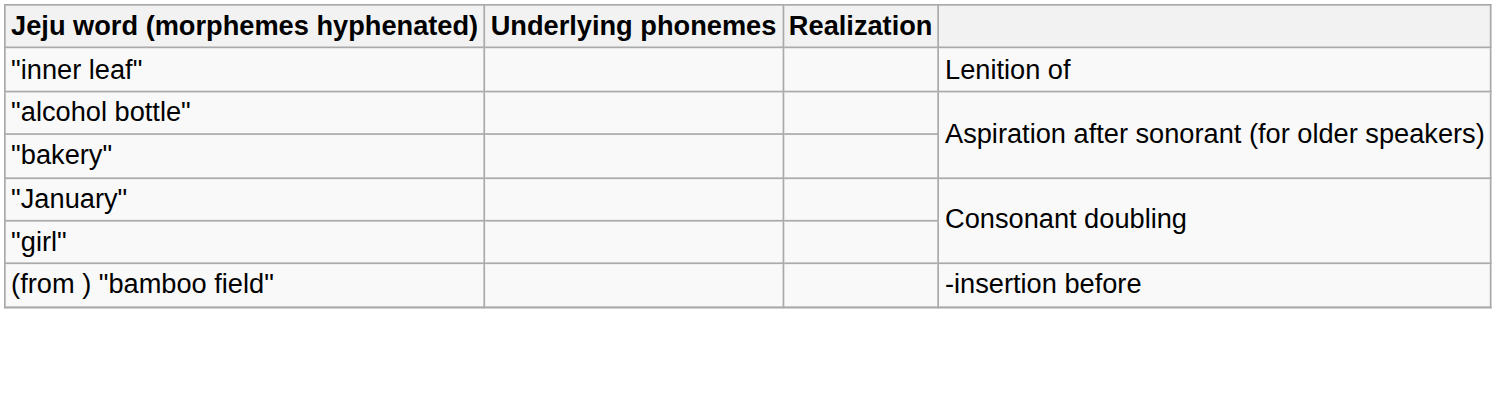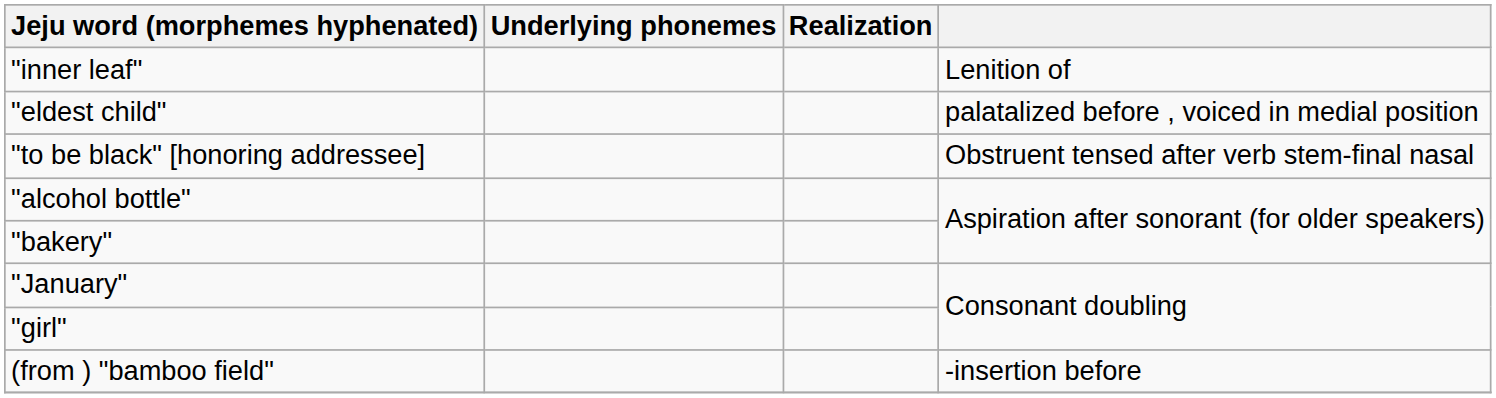 <table class="wikitable">
 <tr>
 <th>Jeju word (morphemes hyphenated)</th>
 <th>Underlying phonemes</th>
 <th>Realization</th>
 <th></th>
 </tr>
 <tr>
 <td>  "inner leaf"</td>
 <td></td>
 <td></td>
 <td>Lenition of </td>
+</tr>
+<tr>
+<td>  "eldest child"</td>
+<td></td>
+<td></td>
+<td> palatalized before , voiced in medial position</td>
+</tr>
+<tr>
+<td>  "to be black" [honoring addressee]</td>
+<td></td>
+<td></td>
+<td>Obstruent tensed after verb stem-final nasal</td>
 </tr>
 <tr>
 <td>  "alcohol bottle"</td>
 <td></td>
 <td></td>
 <td rowspan="2">Aspiration after sonorant (for older speakers)</td>
 </tr>
 <tr>
 <td>  "bakery"</td>
 <td></td>
 <td></td>
 </tr>
 <tr>
 <td>  "January"</td>
 <td></td>
 <td></td>
 <td rowspan="2">Consonant doubling</td>
 </tr>
 <tr>
 <td>  "girl"</td>
 <td></td>
 <td></td>
 </tr>
 <tr>
 <td> (from  ) "bamboo field"</td>
 <td></td>
 <td></td>
 <td>-insertion before </td>
 </tr>
 <tr>
 </tr>
 </table>
